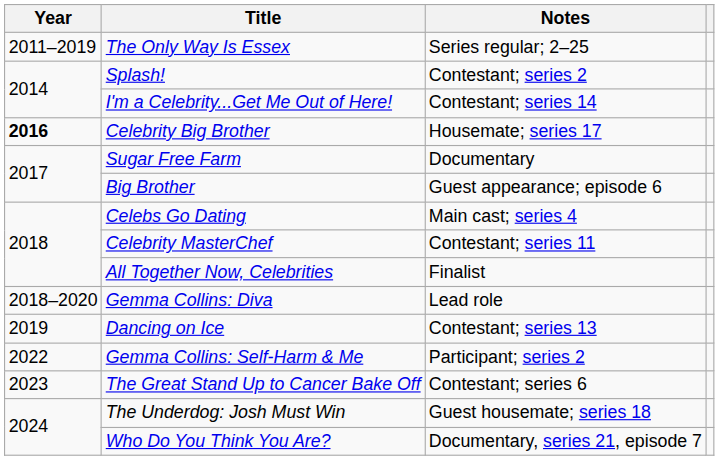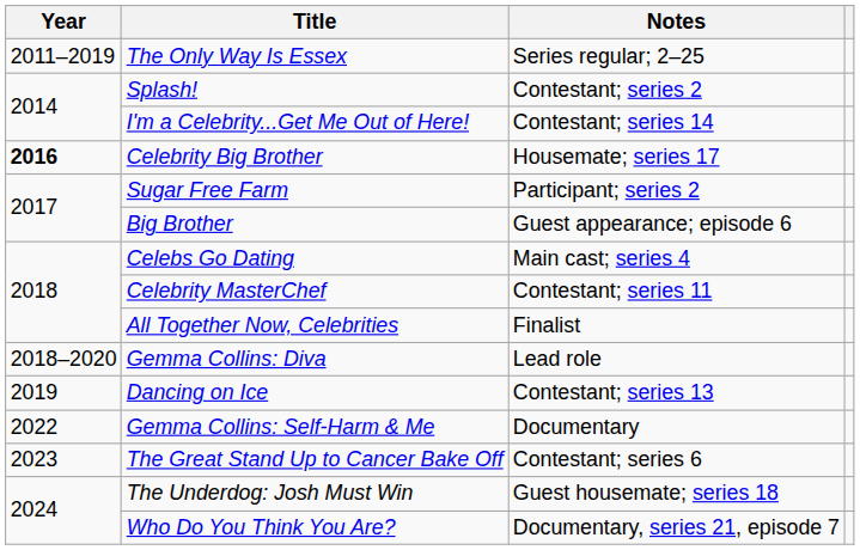 <table class="wikitable sortable">
 <tr>
 <th>Year</th>
 <th>Title</th>
 <th class="unsortable">Notes</th>
 <th class="unsortable"></th>
 </tr>
 <tr>
 <td>2011–2019</td>
 <td><em><a href='#'>The Only Way Is Essex</a></em></td>
 <td>Series regular; 2–25</td>
 <td style="text-align:center;"></td>
 </tr>
 <tr>
 <td rowspan="2">2014</td>
 <td><em><a href='#'>Splash!</a></em></td>
 <td>Contestant; <a href='#'>series 2</a></td>
 <td style="text-align:center;"></td>
 </tr>
 <tr>
 <td><em><a href='#'>I'm a Celebrity...Get Me Out of Here!</a></em></td>
 <td>Contestant; <a href='#'>series 14</a></td>
 <td style="text-align:center;"></td>
 </tr>
 <tr>
 <td><strong>2016</strong></td>
 <td><em><a href='#'>Celebrity Big Brother</a></em></td>
 <td>Housemate; <a href='#'>series 17</a></td>
 <td style="text-align:center;"></td>
 </tr>
 <tr>
 <td rowspan="2">2017</td>
 <td><em><a href='#'>Sugar Free Farm</a></em></td>
-<td>Documentary</td>
+<td>Participant; <a href='#'>series 2</a></td>
 <td style="text-align:center;"></td>
 </tr>
 <tr>
 <td><em><a href='#'>Big Brother</a></em></td>
 <td>Guest appearance; episode 6</td>
 <td style="text-align:center;"></td>
 </tr>
 <tr>
 <td rowspan="3">2018</td>
 <td><em><a href='#'>Celebs Go Dating</a></em></td>
 <td>Main cast; <a href='#'>series 4</a></td>
 <td style="text-align:center;"></td>
 </tr>
 <tr>
 <td><em><a href='#'>Celebrity MasterChef</a></em></td>
 <td>Contestant; <a href='#'>series 11</a></td>
 <td style="text-align:center;"></td>
 </tr>
 <tr>
 <td><em><a href='#'>All Together Now, Celebrities</a></em></td>
 <td>Finalist</td>
 <td style="text-align:center;"></td>
 </tr>
 <tr>
 <td>2018–2020</td>
 <td><em><a href='#'>Gemma Collins: Diva</a></em></td>
 <td>Lead role</td>
 <td style="text-align:center;"></td>
 </tr>
 <tr>
 <td>2019</td>
 <td><em><a href='#'>Dancing on Ice</a></em></td>
 <td>Contestant; <a href='#'>series 13</a></td>
 <td style="text-align:center;"></td>
 </tr>
 <tr>
 <td>2022</td>
 <td><em><a href='#'>Gemma Collins: Self-Harm & Me</a></em></td>
-<td>Participant; <a href='#'>series 2</a></td>
+<td>Documentary</td>
 <td style="text-align:center;"></td>
 </tr>
 <tr>
 <td>2023</td>
 <td><em><a href='#'>The Great Stand Up to Cancer Bake Off</a></em></td>
 <td>Contestant; series 6</td>
 <td style="text-align:center;"></td>
 </tr>
 <tr>
 <td rowspan="2">2024</td>
 <td><em>The Underdog: Josh Must Win</em></td>
 <td>Guest housemate; <a href='#'>series 18</a></td>
 <td></td>
 </tr>
 <tr>
 <td><em><a href='#'>Who Do You Think You Are?</a></em></td>
 <td>Documentary, <a href='#'>series 21</a>, episode 7</td>
 <td></td>
 </tr>
 </table>
